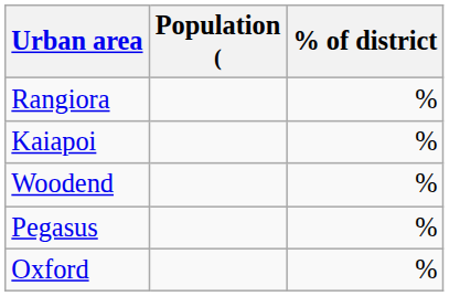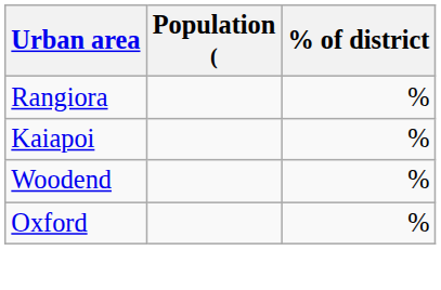 <table class="wikitable">
 <tr>
 <th><a href='#'>Urban area</a></th>
 <th>Population<br><small>(</small></th>
 <th>% of district</th>
 </tr>
 <tr>
 <td><a href='#'>Rangiora</a></td>
 <td align="right"></td>
 <td align="right">%</td>
 </tr>
 <tr>
 <td><a href='#'>Kaiapoi</a></td>
 <td align="right"></td>
 <td align="right">%</td>
 </tr>
 <tr>
 <td><a href='#'>Woodend</a></td>
 <td align="right"></td>
 <td align="right">%</td>
 </tr>
 <tr>
-<td><a href='#'>Pegasus</a></td>
-<td align="right"></td>
-<td align="right">%</td>
-</tr>
-<tr>
 <td><a href='#'>Oxford</a></td>
 <td align="right"></td>
 <td align="right">%</td>
 </tr>
 </table>
